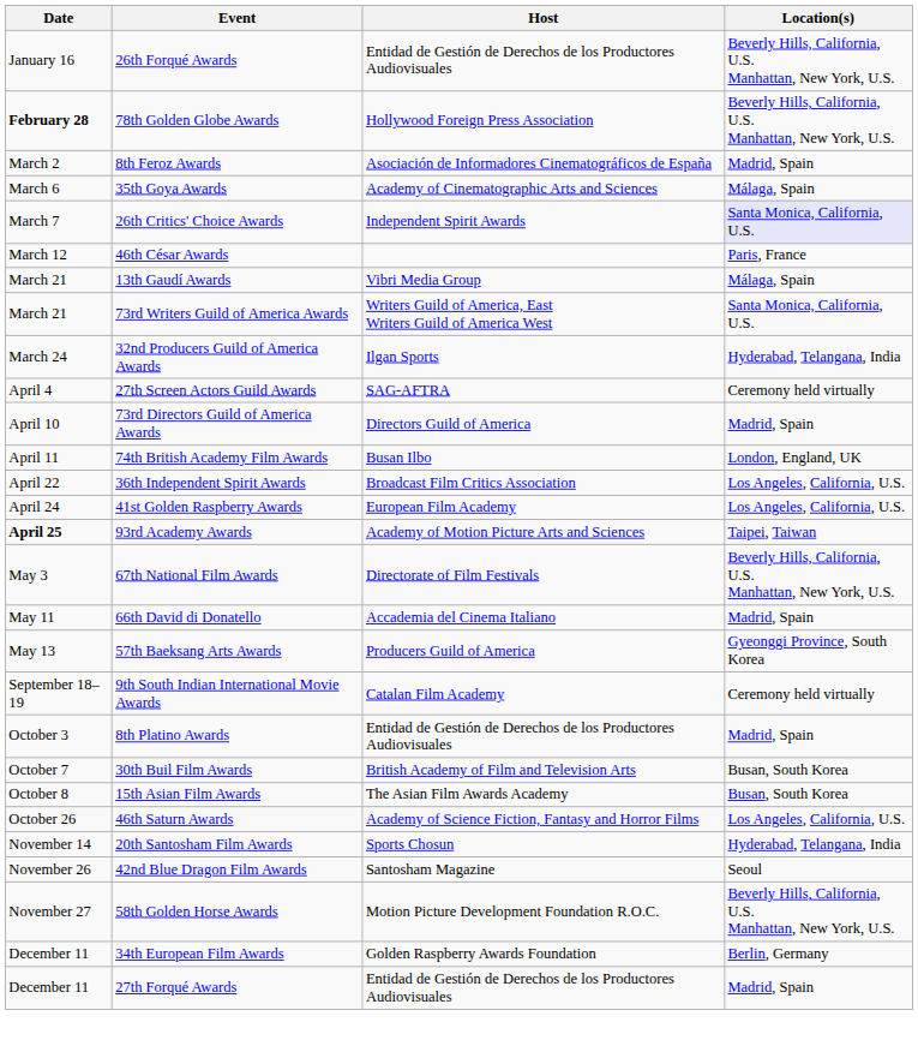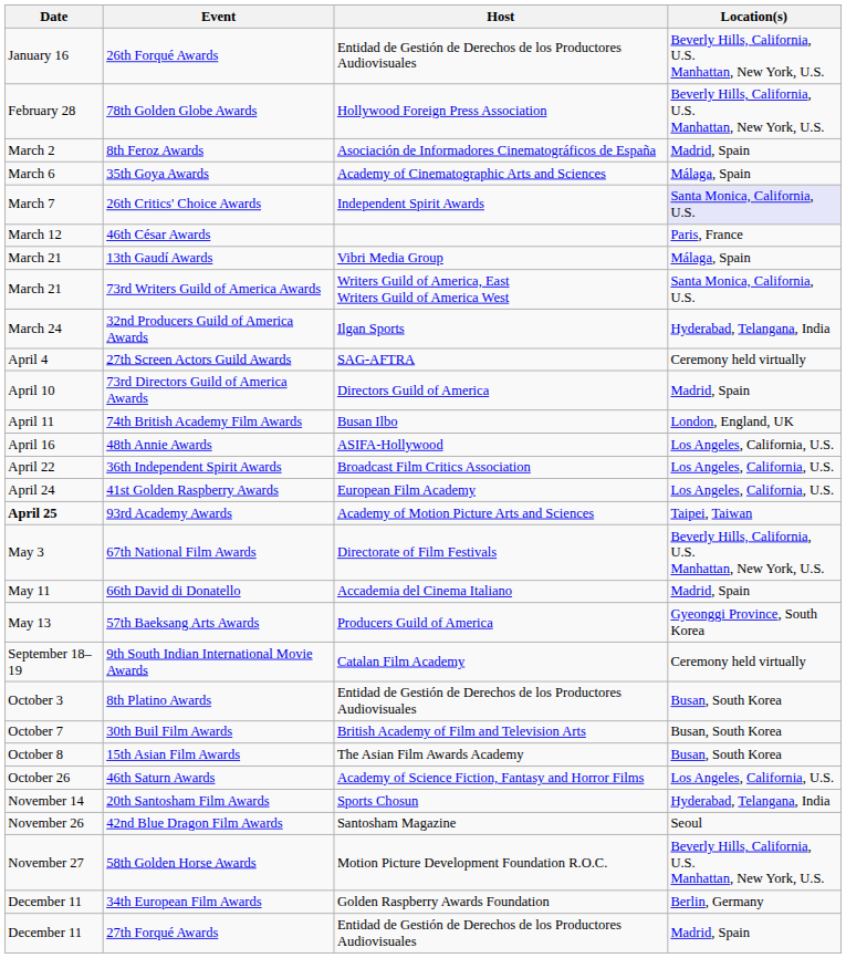 <table class="wikitable sortable" style="font-size:90%;">
 <tr>
 <th>Date</th>
 <th>Event</th>
 <th>Host</th>
 <th>Location(s)</th>
 </tr>
 <tr>
 <td>January 16</td>
 <td><a href='#'>26th Forqué Awards</a></td>
 <td>Entidad de Gestión de Derechos de los Productores Audiovisuales</td>
 <td><a href='#'>Beverly Hills, California</a>, U.S.<br><a href='#'>Manhattan</a>, New York, U.S.</td>
 </tr>
 <tr>
-<td><strong>February 28</strong></td>
+<td>February 28</td>
 <td><a href='#'>78th Golden Globe Awards</a></td>
 <td><a href='#'>Hollywood Foreign Press Association</a></td>
 <td><a href='#'>Beverly Hills, California</a>, U.S.<br><a href='#'>Manhattan</a>, New York, U.S.</td>
 </tr>
 <tr>
 <td>March 2</td>
 <td><a href='#'>8th Feroz Awards</a></td>
 <td><a href='#'>Asociación de Informadores Cinematográficos de España</a></td>
 <td><a href='#'>Madrid</a>, Spain</td>
 </tr>
 <tr>
 <td>March 6</td>
 <td><a href='#'>35th Goya Awards</a></td>
 <td><a href='#'>Academy of Cinematographic Arts and Sciences</a></td>
 <td><a href='#'>Málaga</a>, Spain</td>
 </tr>
 <tr>
 <td>March 7</td>
 <td><a href='#'>26th Critics' Choice Awards</a></td>
 <td><a href='#'>Independent Spirit Awards</a></td>
 <td style="background: lavender;"><a href='#'>Santa Monica, California</a>, U.S.</td>
 </tr>
 <tr>
 <td>March 12</td>
 <td><a href='#'>46th César Awards</a></td>
 <td></td>
 <td><a href='#'>Paris</a>, France</td>
 </tr>
 <tr>
 <td>March 21</td>
 <td><a href='#'>13th Gaudí Awards</a></td>
 <td><a href='#'>Vibri Media Group</a></td>
 <td><a href='#'>Málaga</a>, Spain</td>
 </tr>
 <tr>
 <td>March 21</td>
 <td><a href='#'>73rd Writers Guild of America Awards</a></td>
 <td><a href='#'>Writers Guild of America, East</a><br><a href='#'>Writers Guild of America West</a></td>
 <td><a href='#'>Santa Monica, California</a>, U.S.</td>
 </tr>
 <tr>
 <td>March 24</td>
 <td><a href='#'>32nd Producers Guild of America Awards</a></td>
 <td><a href='#'>Ilgan Sports</a></td>
 <td><a href='#'>Hyderabad</a>, <a href='#'>Telangana</a>, India</td>
 </tr>
 <tr>
 <td>April 4</td>
 <td><a href='#'>27th Screen Actors Guild Awards</a></td>
 <td><a href='#'>SAG-AFTRA</a></td>
 <td>Ceremony held virtually</td>
 </tr>
 <tr>
 <td>April 10</td>
 <td><a href='#'>73rd Directors Guild of America Awards</a></td>
 <td><a href='#'>Directors Guild of America</a></td>
 <td><a href='#'>Madrid</a>, Spain</td>
 </tr>
 <tr>
 <td>April 11</td>
 <td><a href='#'>74th British Academy Film Awards</a></td>
 <td><a href='#'>Busan Ilbo</a></td>
 <td><a href='#'>London</a>, England, UK</td>
 </tr>
 <tr>
+<td>April 16</td>
+<td><a href='#'>48th Annie Awards</a></td>
+<td><a href='#'>ASIFA-Hollywood</a></td>
+<td><a href='#'>Los Angeles</a>, California, U.S.</td>
+</tr>
+<tr>
 <td>April 22</td>
 <td><a href='#'>36th Independent Spirit Awards</a></td>
 <td><a href='#'>Broadcast Film Critics Association</a></td>
 <td><a href='#'>Los Angeles</a>, <a href='#'>California</a>, U.S.</td>
 </tr>
 <tr>
 <td>April 24</td>
 <td><a href='#'>41st Golden Raspberry Awards</a></td>
 <td><a href='#'>European Film Academy</a></td>
 <td><a href='#'>Los Angeles</a>, <a href='#'>California</a>, U.S.</td>
 </tr>
 <tr>
 <td><strong>April 25</strong></td>
 <td><a href='#'>93rd Academy Awards</a></td>
 <td><a href='#'>Academy of Motion Picture Arts and Sciences</a></td>
 <td><a href='#'>Taipei</a>, <a href='#'>Taiwan</a></td>
 </tr>
 <tr>
 <td>May 3</td>
 <td><a href='#'>67th National Film Awards</a></td>
 <td><a href='#'>Directorate of Film Festivals</a></td>
 <td><a href='#'>Beverly Hills, California</a>, U.S.<br><a href='#'>Manhattan</a>, New York, U.S.</td>
 </tr>
 <tr>
 <td>May 11</td>
 <td><a href='#'>66th David di Donatello</a></td>
 <td><a href='#'>Accademia del Cinema Italiano</a></td>
 <td><a href='#'>Madrid</a>, Spain</td>
 </tr>
 <tr>
 <td>May 13</td>
 <td><a href='#'>57th Baeksang Arts Awards</a></td>
 <td><a href='#'>Producers Guild of America</a></td>
 <td><a href='#'>Gyeonggi Province</a>, South Korea</td>
 </tr>
 <tr>
 <td>September 18–19</td>
 <td><a href='#'>9th South Indian International Movie Awards</a></td>
 <td><a href='#'>Catalan Film Academy</a></td>
 <td>Ceremony held virtually</td>
 </tr>
 <tr>
 <td>October 3</td>
 <td><a href='#'>8th Platino Awards</a></td>
 <td>Entidad de Gestión de Derechos de los Productores Audiovisuales</td>
-<td><a href='#'>Madrid</a>, Spain</td>
+<td><a href='#'>Busan</a>, South Korea</td>
 </tr>
 <tr>
 <td>October 7</td>
 <td><a href='#'>30th Buil Film Awards</a></td>
 <td><a href='#'>British Academy of Film and Television Arts</a></td>
 <td>Busan, South Korea</td>
 </tr>
 <tr>
 <td>October 8</td>
 <td><a href='#'>15th Asian Film Awards</a></td>
 <td>The Asian Film Awards Academy</td>
 <td><a href='#'>Busan</a>, South Korea</td>
 </tr>
 <tr>
 <td>October 26</td>
 <td><a href='#'>46th Saturn Awards</a></td>
 <td><a href='#'>Academy of Science Fiction, Fantasy and Horror Films</a></td>
 <td><a href='#'>Los Angeles</a>, <a href='#'>California</a>, U.S.</td>
 </tr>
 <tr>
 <td>November 14</td>
 <td><a href='#'>20th Santosham Film Awards</a></td>
 <td><a href='#'>Sports Chosun</a></td>
 <td><a href='#'>Hyderabad</a>, <a href='#'>Telangana</a>, India</td>
 </tr>
 <tr>
 <td>November 26</td>
 <td><a href='#'>42nd Blue Dragon Film Awards</a></td>
 <td>Santosham Magazine</td>
 <td>Seoul</td>
 </tr>
 <tr>
 <td>November 27</td>
 <td><a href='#'>58th Golden Horse Awards</a></td>
 <td>Motion Picture Development Foundation R.O.C.</td>
 <td><a href='#'>Beverly Hills, California</a>, U.S.<br><a href='#'>Manhattan</a>, New York, U.S.</td>
 </tr>
 <tr>
 <td>December 11</td>
 <td><a href='#'>34th European Film Awards</a></td>
 <td>Golden Raspberry Awards Foundation</td>
 <td><a href='#'>Berlin</a>, Germany</td>
 </tr>
 <tr>
 <td>December 11</td>
 <td><a href='#'>27th Forqué Awards</a></td>
 <td>Entidad de Gestión de Derechos de los Productores Audiovisuales</td>
 <td><a href='#'>Madrid</a>, Spain</td>
 </tr>
 </table>
